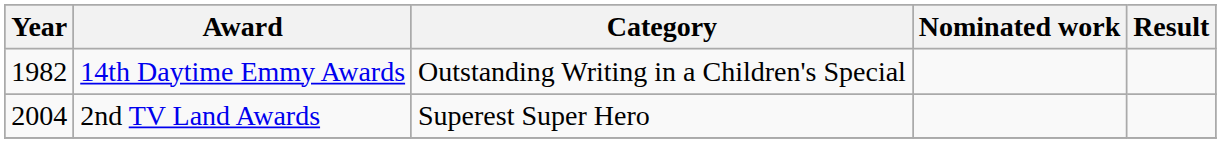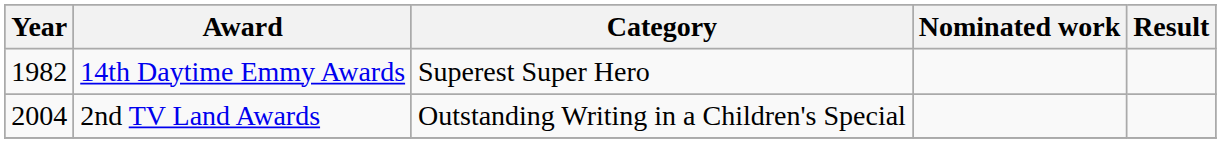 <table class="wikitable">
 <tr>
 <th>Year</th>
 <th>Award</th>
 <th>Category</th>
 <th>Nominated work</th>
 <th>Result</th>
 </tr>
 <tr>
 <td>1982</td>
 <td><a href='#'>14th Daytime Emmy Awards</a></td>
-<td>Outstanding Writing in a Children's Special </td>
+<td>Superest Super Hero </td>
 <td></td>
 <td></td>
 </tr>
 <tr>
 <td>2004</td>
 <td>2nd <a href='#'>TV Land Awards</a></td>
-<td>Superest Super Hero </td>
+<td>Outstanding Writing in a Children's Special </td>
 <td></td>
 <td></td>
 </tr>
 <tr>
 </tr>
 </table>
